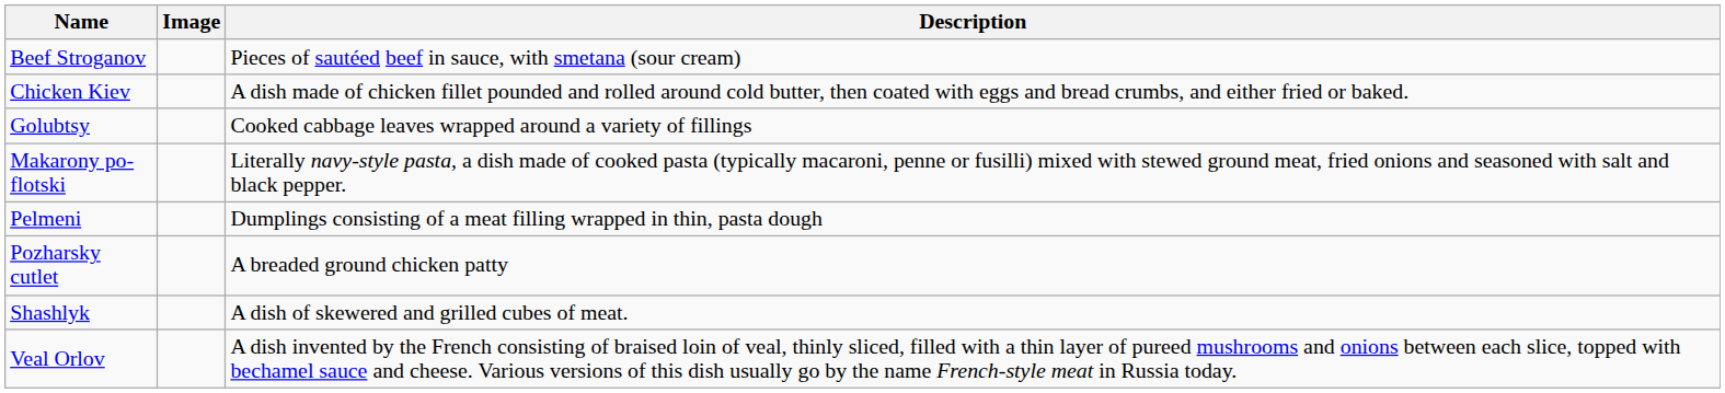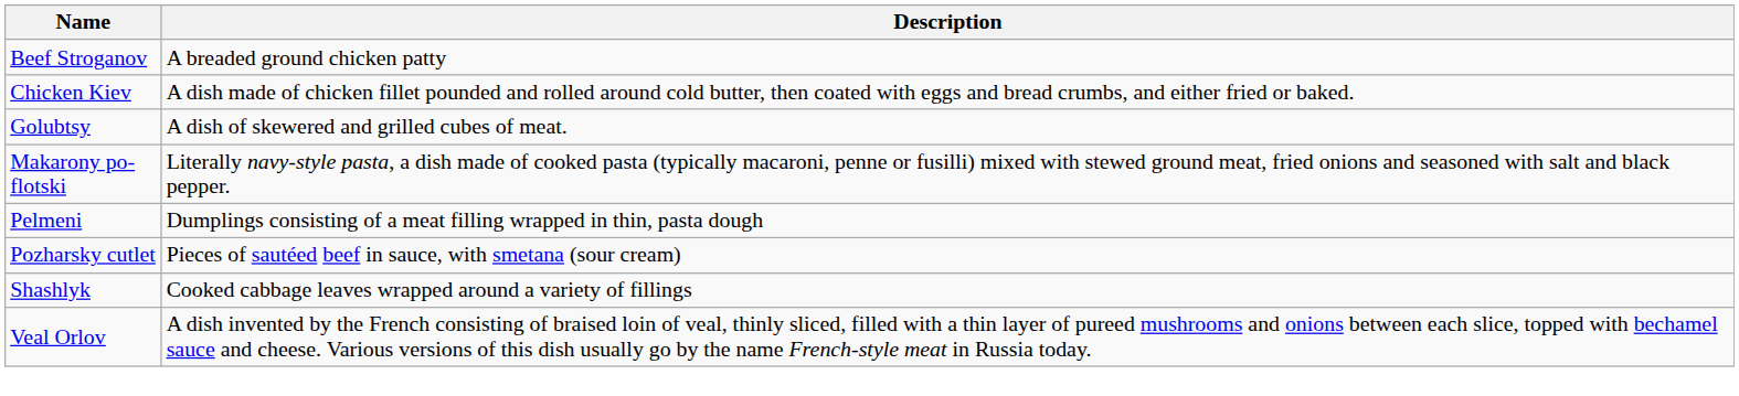 <table class="wikitable sortable" style="width:100%;">
 <tr>
 <th>Name</th>
-<th class="unsortable">Image</th>
 <th>Description</th>
 </tr>
 <tr>
 <td><a href='#'>Beef Stroganov</a></td>
-<td></td>
-<td>Pieces of <a href='#'>sautéed</a> <a href='#'>beef</a> in sauce, with <a href='#'>smetana</a> (sour cream)</td>
+<td>A breaded ground chicken patty</td>
 </tr>
 <tr>
 <td><a href='#'>Chicken Kiev</a></td>
-<td></td>
 <td>A dish made of chicken fillet pounded and rolled around cold butter, then coated with eggs and bread crumbs, and either fried or baked.</td>
 </tr>
 <tr>
 <td><a href='#'>Golubtsy</a></td>
-<td></td>
-<td>Cooked cabbage leaves wrapped around a variety of fillings</td>
+<td>A dish of skewered and grilled cubes of meat.</td>
 </tr>
 <tr>
 <td><a href='#'>Makarony po-flotski</a></td>
-<td></td>
 <td>Literally <em>navy-style pasta</em>, a dish made of cooked pasta (typically macaroni, penne or fusilli) mixed with stewed ground meat, fried onions and seasoned with salt and black pepper.</td>
 </tr>
 <tr>
 <td><a href='#'>Pelmeni</a></td>
-<td></td>
 <td>Dumplings consisting of a meat filling wrapped in thin, pasta dough</td>
 </tr>
 <tr>
 <td><a href='#'>Pozharsky cutlet</a></td>
-<td></td>
-<td>A breaded ground chicken patty</td>
+<td>Pieces of <a href='#'>sautéed</a> <a href='#'>beef</a> in sauce, with <a href='#'>smetana</a> (sour cream)</td>
 </tr>
 <tr>
 <td><a href='#'>Shashlyk</a></td>
-<td></td>
-<td>A dish of skewered and grilled cubes of meat.</td>
+<td>Cooked cabbage leaves wrapped around a variety of fillings</td>
 </tr>
 <tr>
 <td><a href='#'>Veal Orlov</a></td>
-<td></td>
 <td>A dish invented by the French consisting of braised loin of veal, thinly sliced, filled with a thin layer of pureed <a href='#'>mushrooms</a> and <a href='#'>onions</a> between each slice, topped with <a href='#'>bechamel sauce</a> and cheese. Various versions of this dish usually go by the name <em>French-style meat</em> in Russia today.</td>
 </tr>
 </table>
